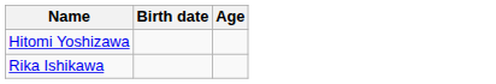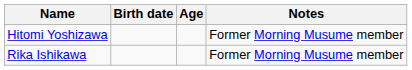 <table class="wikitable">
 <tr>
 <th>Name</th>
 <th>Birth date</th>
 <th>Age</th>
+<th>Notes</th>
 </tr>
 <tr>
 <td><a href='#'>Hitomi Yoshizawa</a></td>
 <td></td>
 <td></td>
+<td>Former <a href='#'>Morning Musume</a> member</td>
 </tr>
 <tr>
 <td><a href='#'>Rika Ishikawa</a></td>
 <td></td>
 <td></td>
+<td>Former <a href='#'>Morning Musume</a> member</td>
 </tr>
 </table>
